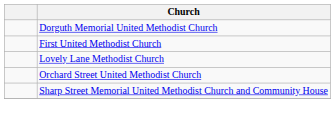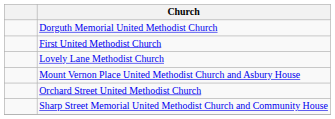 <table class="wikitable">
 <tr>
 <th width="10%"></th>
 <th width="90%">Church</th>
 </tr>
 <tr>
 <td></td>
 <td><a href='#'>Dorguth Memorial United Methodist Church</a></td>
 </tr>
 <tr>
 <td></td>
 <td><a href='#'>First United Methodist Church</a></td>
 </tr>
 <tr>
 <td></td>
 <td><a href='#'>Lovely Lane Methodist Church</a></td>
 </tr>
 <tr>
 <td></td>
+<td><a href='#'>Mount Vernon Place United Methodist Church and Asbury House</a></td>
+</tr>
+<tr>
+<td></td>
 <td><a href='#'>Orchard Street United Methodist Church</a></td>
 </tr>
 <tr>
 <td></td>
 <td><a href='#'>Sharp Street Memorial United Methodist Church and Community House</a></td>
 </tr>
 <tr>
 </tr>
 </table>
